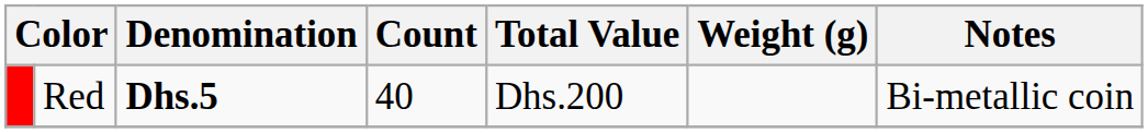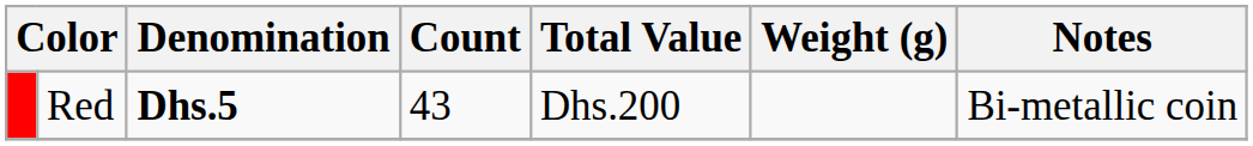 <table class="wikitable">
 <tr>
 <th colspan=2>Color</th>
 <th>Denomination</th>
 <th>Count</th>
 <th>Total Value</th>
 <th>Weight (g)</th>
 <th>Notes</th>
 </tr>
 <tr>
 <td style="background:Red"> </td>
 <td>Red</td>
 <td><strong>Dhs.5</strong></td>
-<td>40</td>
+<td>43</td>
 <td>Dhs.200</td>
 <td></td>
 <td>Bi-metallic coin</td>
 </tr>
 <tr>
 </tr>
 </table>
